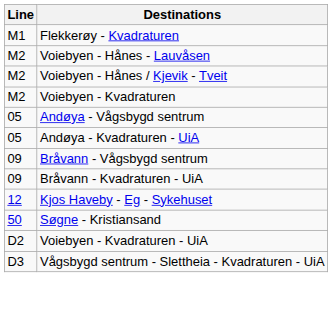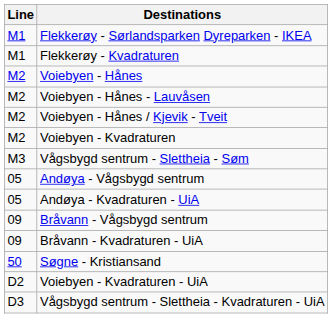 <table class="wikitable sortable">
 <tr>
 <th>Line</th>
 <th>Destinations</th>
 </tr>
 <tr>
+<td><a href='#'>M1</a></td>
+<td><a href='#'>Flekkerøy</a> - <a href='#'>Sørlandsparken</a> <a href='#'>Dyreparken</a>  - <a href='#'>IKEA</a></td>
+</tr>
+<tr>
 <td>M1</td>
 <td>Flekkerøy - <a href='#'>Kvadraturen</a></td>
+</tr>
+<tr>
+<td><a href='#'>M2</a></td>
+<td><a href='#'>Voiebyen</a> - <a href='#'>Hånes</a></td>
 </tr>
 <tr>
 <td>M2</td>
 <td>Voiebyen - Hånes - <a href='#'>Lauvåsen</a></td>
 </tr>
 <tr>
 <td>M2</td>
 <td>Voiebyen - Hånes / <a href='#'>Kjevik</a> - <a href='#'>Tveit</a></td>
 </tr>
 <tr>
 <td>M2</td>
 <td>Voiebyen - Kvadraturen</td>
+</tr>
+<tr>
+<td>M3</td>
+<td>Vågsbygd sentrum - <a href='#'>Slettheia</a> - <a href='#'>Søm</a></td>
 </tr>
 <tr>
 <td>05</td>
 <td><a href='#'>Andøya</a> - Vågsbygd sentrum</td>
 </tr>
 <tr>
 <td>05</td>
 <td>Andøya - Kvadraturen - <a href='#'>UiA</a></td>
 </tr>
 <tr>
 <td>09</td>
 <td><a href='#'>Bråvann</a> - Vågsbygd sentrum</td>
 </tr>
 <tr>
 <td>09</td>
 <td>Bråvann - Kvadraturen - UiA</td>
 </tr>
 <tr>
-<td><a href='#'>12</a></td>
-<td><a href='#'>Kjos Haveby</a> - <a href='#'>Eg</a> - <a href='#'>Sykehuset</a></td>
-</tr>
-<tr>
 <td><a href='#'>50</a></td>
 <td><a href='#'>Søgne</a> - Kristiansand</td>
 </tr>
 <tr>
 <td>D2</td>
 <td>Voiebyen - Kvadraturen - UiA</td>
 </tr>
 <tr>
 <td>D3</td>
 <td>Vågsbygd sentrum - Slettheia - Kvadraturen - UiA</td>
 </tr>
 </table>
